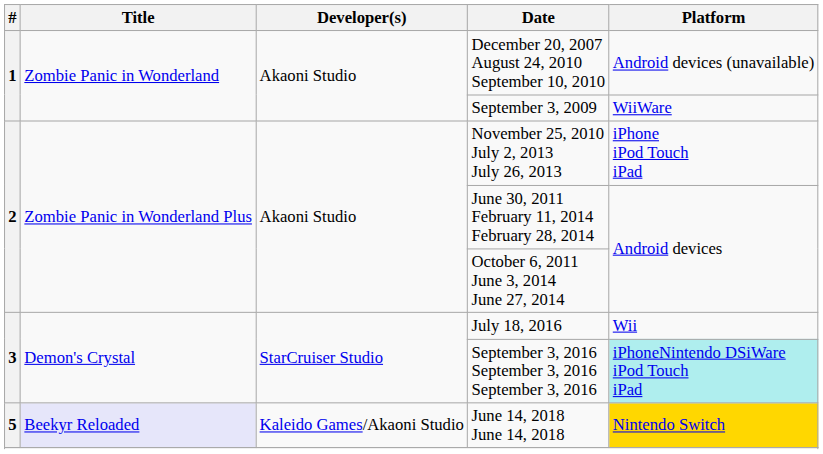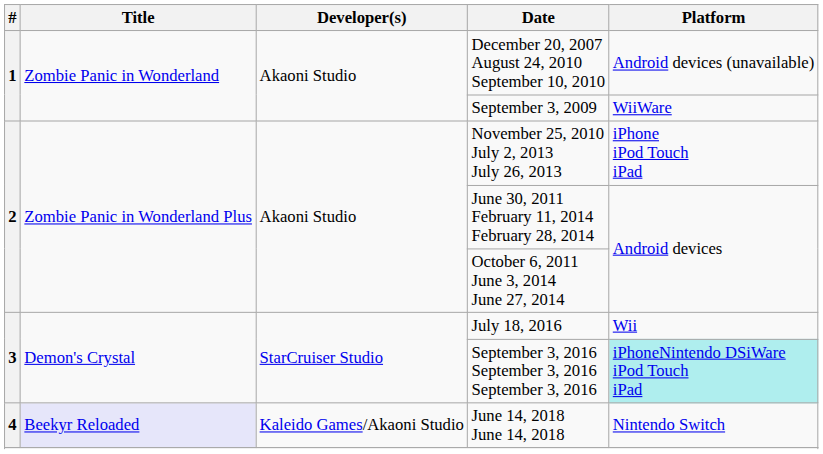 <table class="wikitable sortable">
 <tr>
 <th>#</th>
 <th>Title</th>
 <th>Developer(s)</th>
 <th>Date</th>
 <th>Platform</th>
 </tr>
 <tr>
 <th rowspan="2">1</th>
 <td rowspan="2"><a href='#'>Zombie Panic in Wonderland</a></td>
 <td rowspan="2">Akaoni Studio</td>
 <td> December 20, 2007<br> August 24, 2010<br> September 10, 2010</td>
 <td><a href='#'>Android</a> devices (unavailable)</td>
 </tr>
 <tr>
 <td> September 3, 2009</td>
 <td><a href='#'>WiiWare</a></td>
 </tr>
 <tr>
 <th rowspan="3">2</th>
 <td rowspan="3"><a href='#'>Zombie Panic in Wonderland Plus</a></td>
 <td rowspan="3">Akaoni Studio</td>
 <td> November 25, 2010<br> July 2, 2013<br> July 26, 2013</td>
 <td><a href='#'>iPhone</a><br><a href='#'>iPod Touch</a><br><a href='#'>iPad</a></td>
 </tr>
 <tr>
 <td> June 30, 2011<br> February 11, 2014<br> February 28, 2014</td>
 <td rowspan="2"><a href='#'>Android</a> devices</td>
 </tr>
 <tr>
 <td> October 6, 2011<br> June 3, 2014<br> June 27, 2014</td>
 </tr>
 <tr>
 <th rowspan="2">3</th>
 <td rowspan="2"><a href='#'>Demon's Crystal</a></td>
 <td rowspan="2"><a href='#'>StarCruiser Studio</a></td>
 <td> July 18, 2016</td>
 <td><a href='#'>Wii</a></td>
 </tr>
 <tr>
 <td> September 3, 2016<br> September 3, 2016<br> September 3, 2016</td>
 <td style="background: paleturquoise;"><a href='#'>iPhoneNintendo DSiWare</a><br><a href='#'>iPod Touch</a><br><a href='#'>iPad</a></td>
 </tr>
 <tr>
-<th>5</th>
+<th>4</th>
 <td style="background: lavender;"><a href='#'>Beekyr Reloaded</a></td>
 <td><a href='#'>Kaleido Games</a>/Akaoni Studio</td>
 <td> June 14, 2018<br> June 14, 2018</td>
-<td style="background: gold;"><a href='#'>Nintendo Switch</a></td>
+<td><a href='#'>Nintendo Switch</a></td>
 </tr>
 <tr>
 </tr>
 <tr>
 </tr>
 <tr>
 </tr>
 </table>
